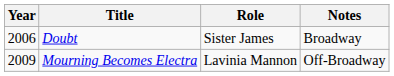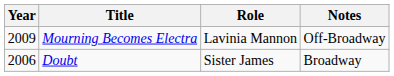 <table class="wikitable">
 <tr>
 <th>Year</th>
 <th>Title</th>
 <th>Role</th>
 <th class="unsortable">Notes</th>
 </tr>
 <tr>
+<td>2009</td>
+<td><em><a href='#'>Mourning Becomes Electra</a></em></td>
+<td>Lavinia Mannon</td>
+<td>Off-Broadway</td>
+</tr>
+<tr>
 <td>2006</td>
 <td><em><a href='#'>Doubt</a></em></td>
 <td>Sister James</td>
 <td>Broadway</td>
 </tr>
-<tr>
-<td>2009</td>
-<td><em><a href='#'>Mourning Becomes Electra</a></em></td>
-<td>Lavinia Mannon</td>
-<td>Off-Broadway</td>
-</tr>
 </table>
